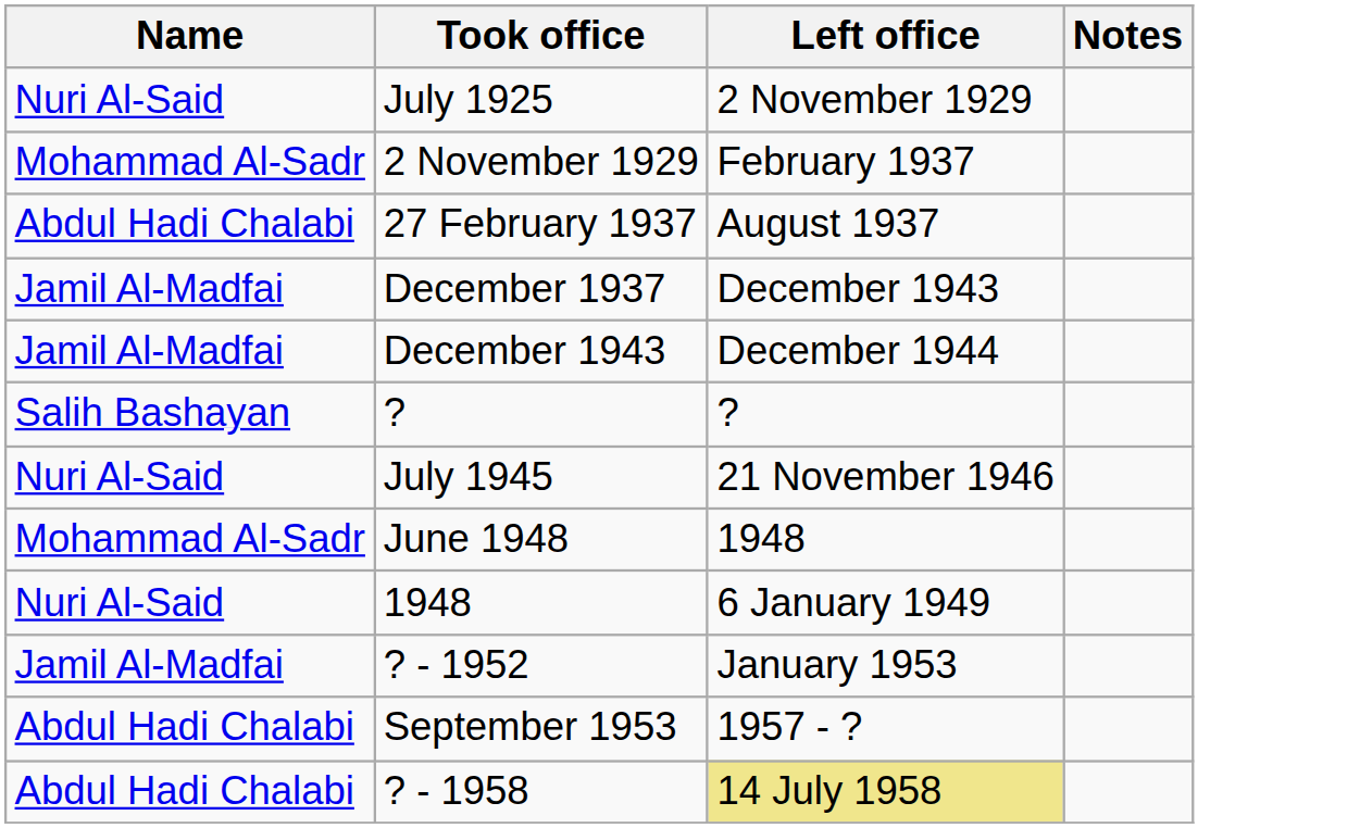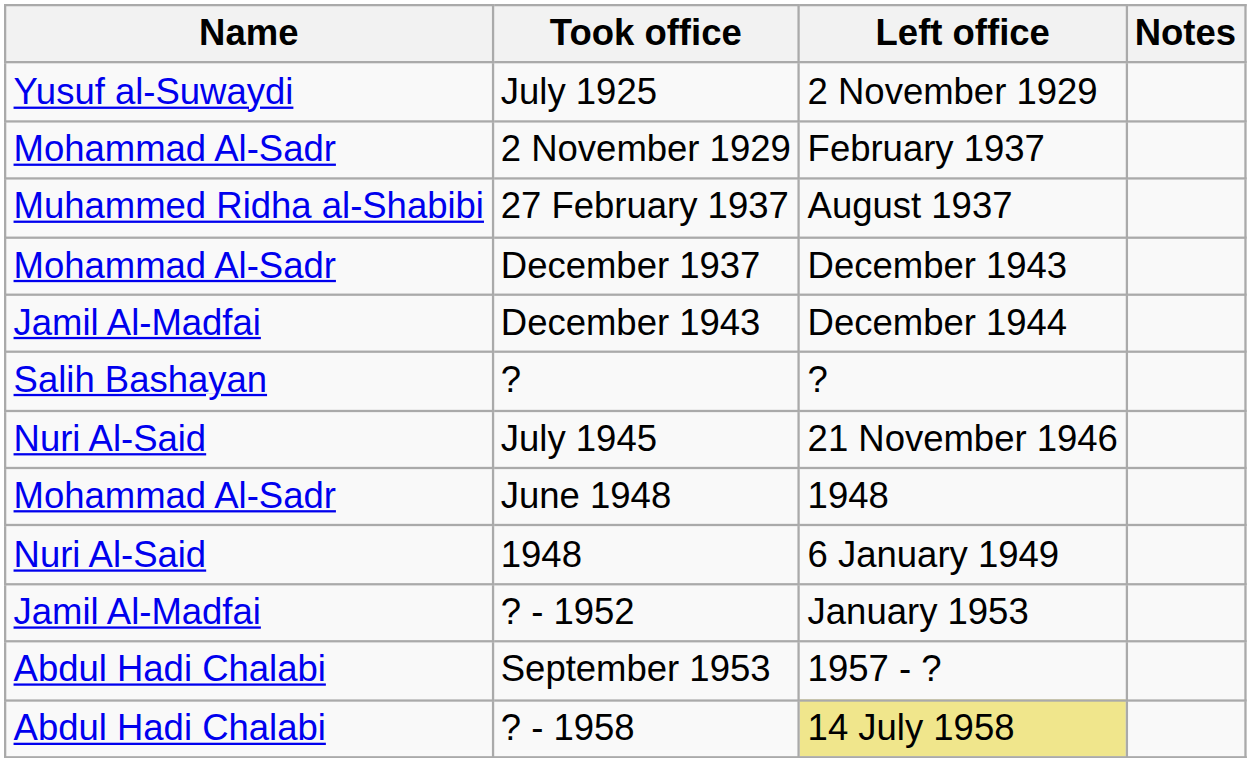 <table class="wikitable">
 <tr>
 <th>Name</th>
 <th>Took office</th>
 <th>Left office</th>
 <th>Notes</th>
 </tr>
 <tr>
-<td><a href='#'>Nuri Al-Said</a></td>
+<td><a href='#'>Yusuf al-Suwaydi</a></td>
 <td>July 1925</td>
 <td>2 November 1929</td>
 <td></td>
 </tr>
 <tr>
 <td><a href='#'>Mohammad Al-Sadr</a></td>
 <td>2 November 1929</td>
 <td>February 1937</td>
 <td></td>
 </tr>
 <tr>
-<td><a href='#'>Abdul Hadi Chalabi</a></td>
+<td><a href='#'>Muhammed Ridha al-Shabibi</a></td>
 <td>27 February 1937</td>
 <td>August 1937</td>
 <td></td>
 </tr>
 <tr>
-<td><a href='#'>Jamil Al-Madfai</a></td>
+<td><a href='#'>Mohammad Al-Sadr</a></td>
 <td>December 1937</td>
 <td>December 1943</td>
 <td></td>
 </tr>
 <tr>
 <td><a href='#'>Jamil Al-Madfai</a></td>
 <td>December 1943</td>
 <td>December 1944</td>
 <td></td>
 </tr>
 <tr>
 <td><a href='#'>Salih Bashayan</a></td>
 <td>?</td>
 <td>?</td>
 <td></td>
 </tr>
 <tr>
 <td><a href='#'>Nuri Al-Said</a></td>
 <td>July 1945</td>
 <td>21 November 1946</td>
 <td></td>
 </tr>
 <tr>
 <td><a href='#'>Mohammad Al-Sadr</a></td>
 <td>June 1948</td>
 <td>1948</td>
 <td></td>
 </tr>
 <tr>
 <td><a href='#'>Nuri Al-Said</a></td>
 <td>1948</td>
 <td>6 January 1949</td>
 <td></td>
 </tr>
 <tr>
 <td><a href='#'>Jamil Al-Madfai</a></td>
 <td>? - 1952</td>
 <td>January 1953</td>
 <td></td>
 </tr>
 <tr>
 <td><a href='#'>Abdul Hadi Chalabi</a></td>
 <td>September 1953</td>
 <td>1957 - ?</td>
 <td></td>
 </tr>
 <tr>
 <td><a href='#'>Abdul Hadi Chalabi</a></td>
 <td>? - 1958</td>
 <td style="background: khaki;">14 July 1958</td>
 <td></td>
 </tr>
 <tr>
 </tr>
 </table>
